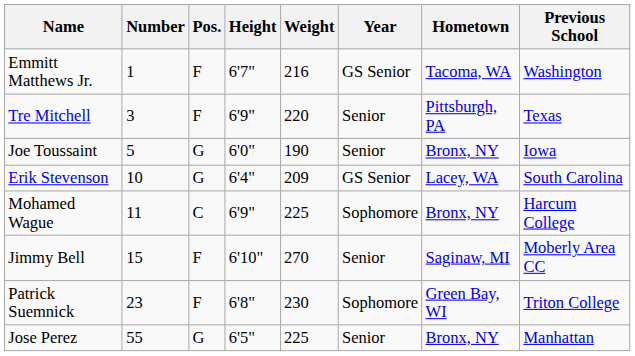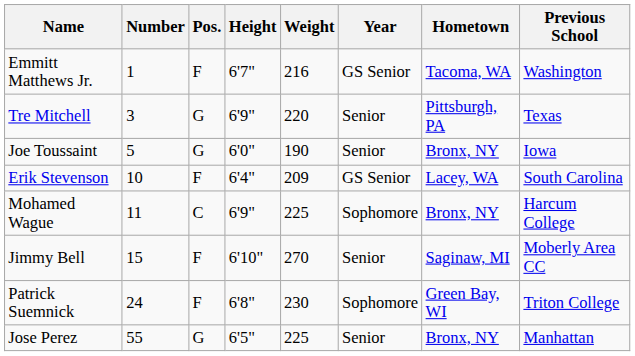 <table class="wikitable sortable" border="1">
 <tr>
 <th>Name</th>
 <th>Number</th>
 <th>Pos.</th>
 <th>Height</th>
 <th>Weight</th>
 <th>Year</th>
 <th>Hometown</th>
 <th class="unsortable">Previous School</th>
 </tr>
 <tr>
 <td>Emmitt Matthews Jr.</td>
 <td>1</td>
 <td>F</td>
 <td>6'7"</td>
 <td>216</td>
 <td>GS Senior</td>
 <td><a href='#'>Tacoma, WA</a></td>
 <td><a href='#'>Washington</a></td>
 </tr>
 <tr>
 <td><a href='#'>Tre Mitchell</a></td>
 <td>3</td>
-<td>F</td>
+<td>G</td>
 <td>6'9"</td>
 <td>220</td>
 <td>Senior</td>
 <td><a href='#'>Pittsburgh, PA</a></td>
 <td><a href='#'>Texas</a></td>
 </tr>
 <tr>
 <td>Joe Toussaint</td>
 <td>5</td>
 <td>G</td>
 <td>6'0"</td>
 <td>190</td>
 <td>Senior</td>
 <td><a href='#'>Bronx, NY</a></td>
 <td><a href='#'>Iowa</a></td>
 </tr>
 <tr>
 <td><a href='#'>Erik Stevenson</a></td>
 <td>10</td>
-<td>G</td>
+<td>F</td>
 <td>6'4"</td>
 <td>209</td>
 <td>GS Senior</td>
 <td><a href='#'>Lacey, WA</a></td>
 <td><a href='#'>South Carolina</a></td>
 </tr>
 <tr>
 <td>Mohamed Wague</td>
 <td>11</td>
 <td>C</td>
 <td>6'9"</td>
 <td>225</td>
 <td>Sophomore</td>
 <td><a href='#'>Bronx, NY</a></td>
 <td><a href='#'>Harcum College</a></td>
 </tr>
 <tr>
 <td>Jimmy Bell</td>
 <td>15</td>
 <td>F</td>
 <td>6'10"</td>
 <td>270</td>
 <td>Senior</td>
 <td><a href='#'>Saginaw, MI</a></td>
 <td><a href='#'>Moberly Area CC</a></td>
 </tr>
 <tr>
 <td>Patrick Suemnick</td>
-<td>23</td>
+<td>24</td>
 <td>F</td>
 <td>6'8"</td>
 <td>230</td>
 <td>Sophomore</td>
 <td><a href='#'>Green Bay, WI</a></td>
 <td><a href='#'>Triton College</a></td>
 </tr>
 <tr>
 <td>Jose Perez</td>
 <td>55</td>
 <td>G</td>
 <td>6'5"</td>
 <td>225</td>
 <td>Senior</td>
 <td><a href='#'>Bronx, NY</a></td>
 <td><a href='#'>Manhattan</a></td>
 </tr>
 </table>
